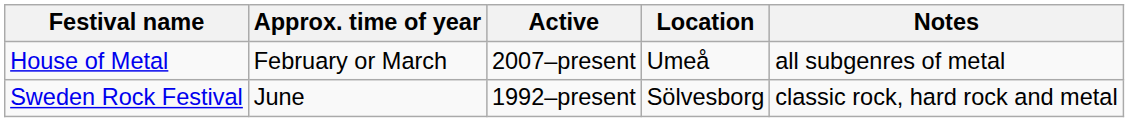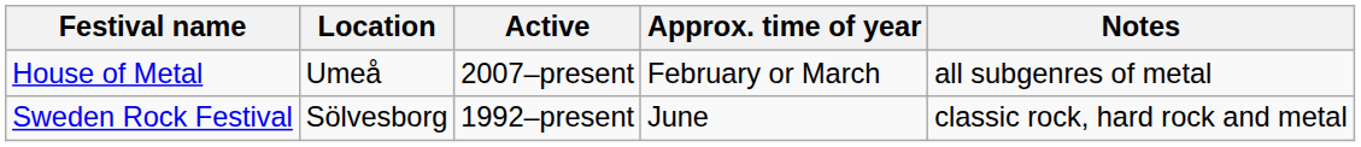 <table class="wikitable sortable">
 <tr>
 <th>Festival name</th>
+<th class="unsortable">Location</th>
+<th>Active</th>
 <th class="wikitable sortable">Approx. time of year</th>
-<th>Active</th>
-<th class="unsortable">Location</th>
 <th class="unsortable">Notes</th>
 </tr>
 <tr>
 <td><a href='#'>House of Metal</a></td>
+<td>Umeå</td>
+<td>2007–present</td>
 <td>February or March</td>
-<td>2007–present</td>
-<td>Umeå</td>
 <td>all subgenres of metal</td>
 </tr>
 <tr>
 <td><a href='#'>Sweden Rock Festival</a></td>
+<td>Sölvesborg</td>
+<td>1992–present</td>
 <td>June</td>
-<td>1992–present</td>
-<td>Sölvesborg</td>
 <td>classic rock, hard rock and metal</td>
 </tr>
 </table>
